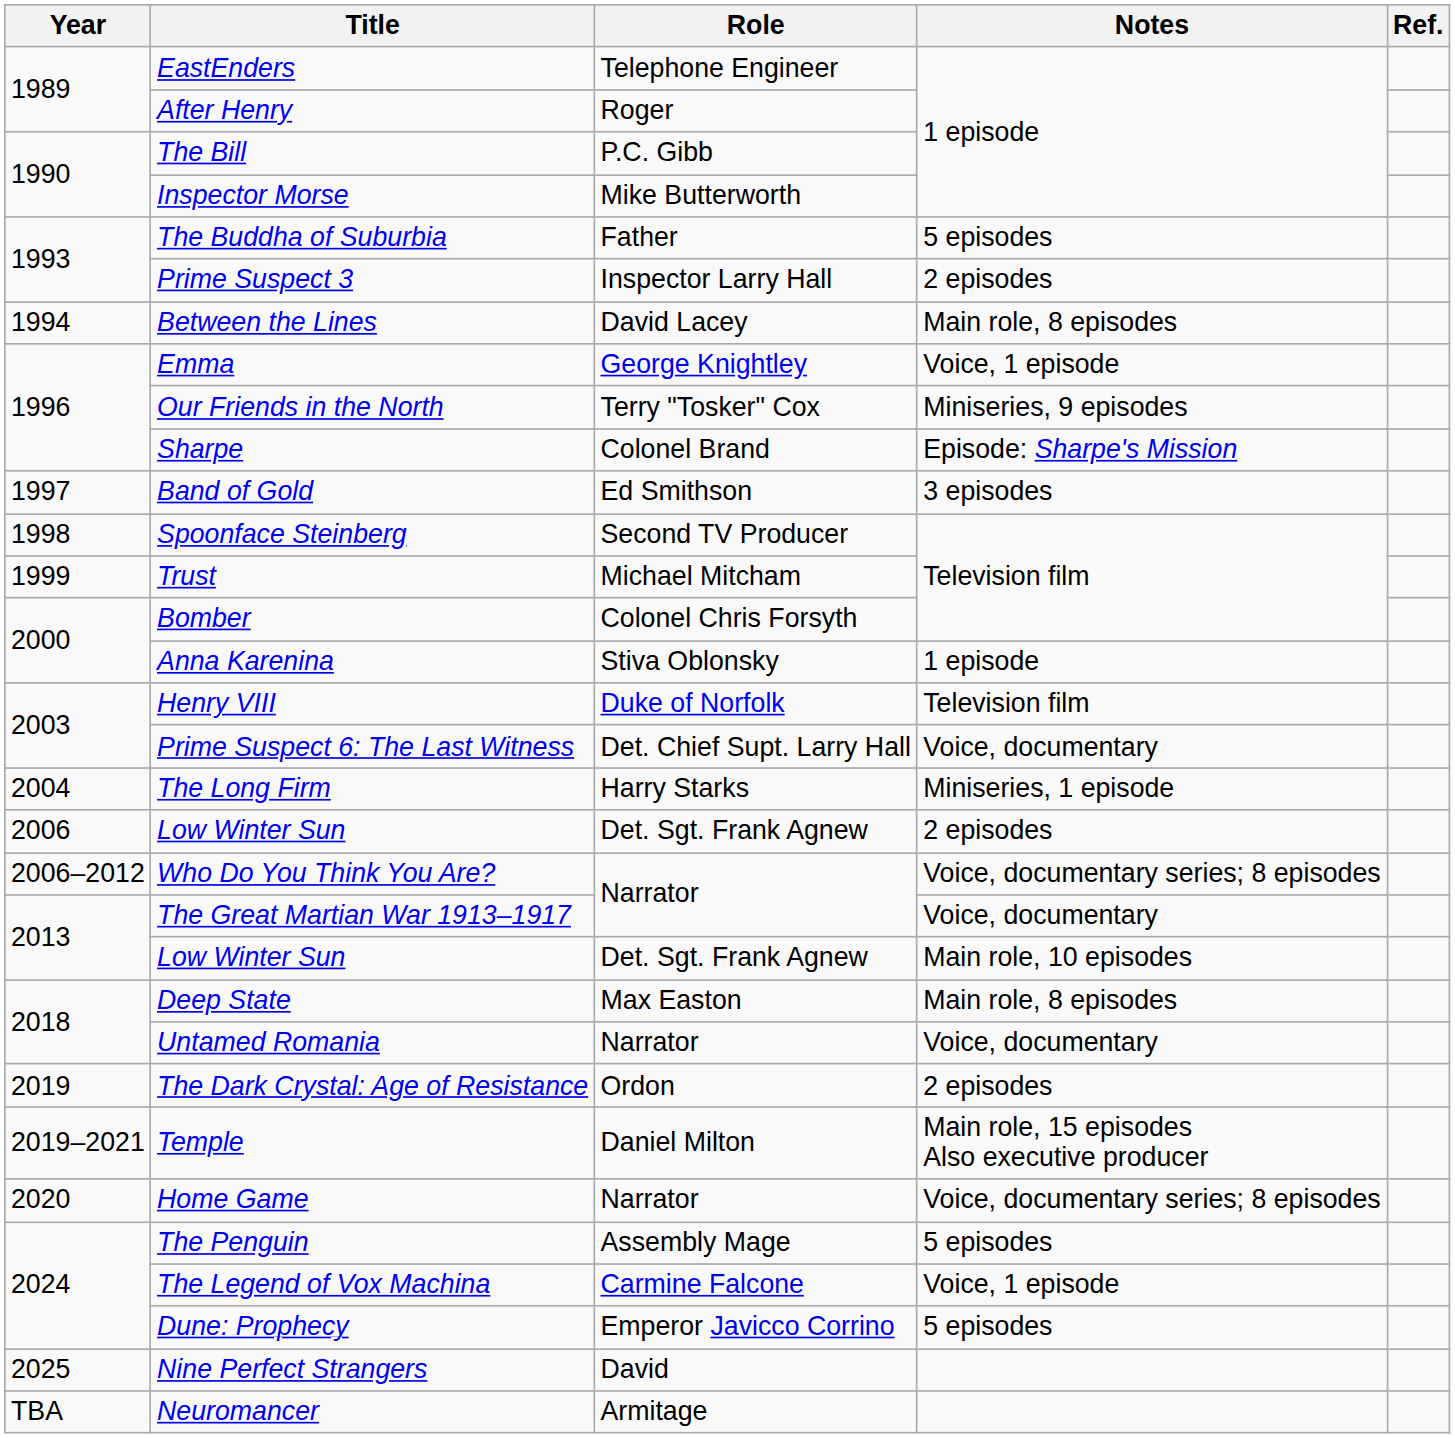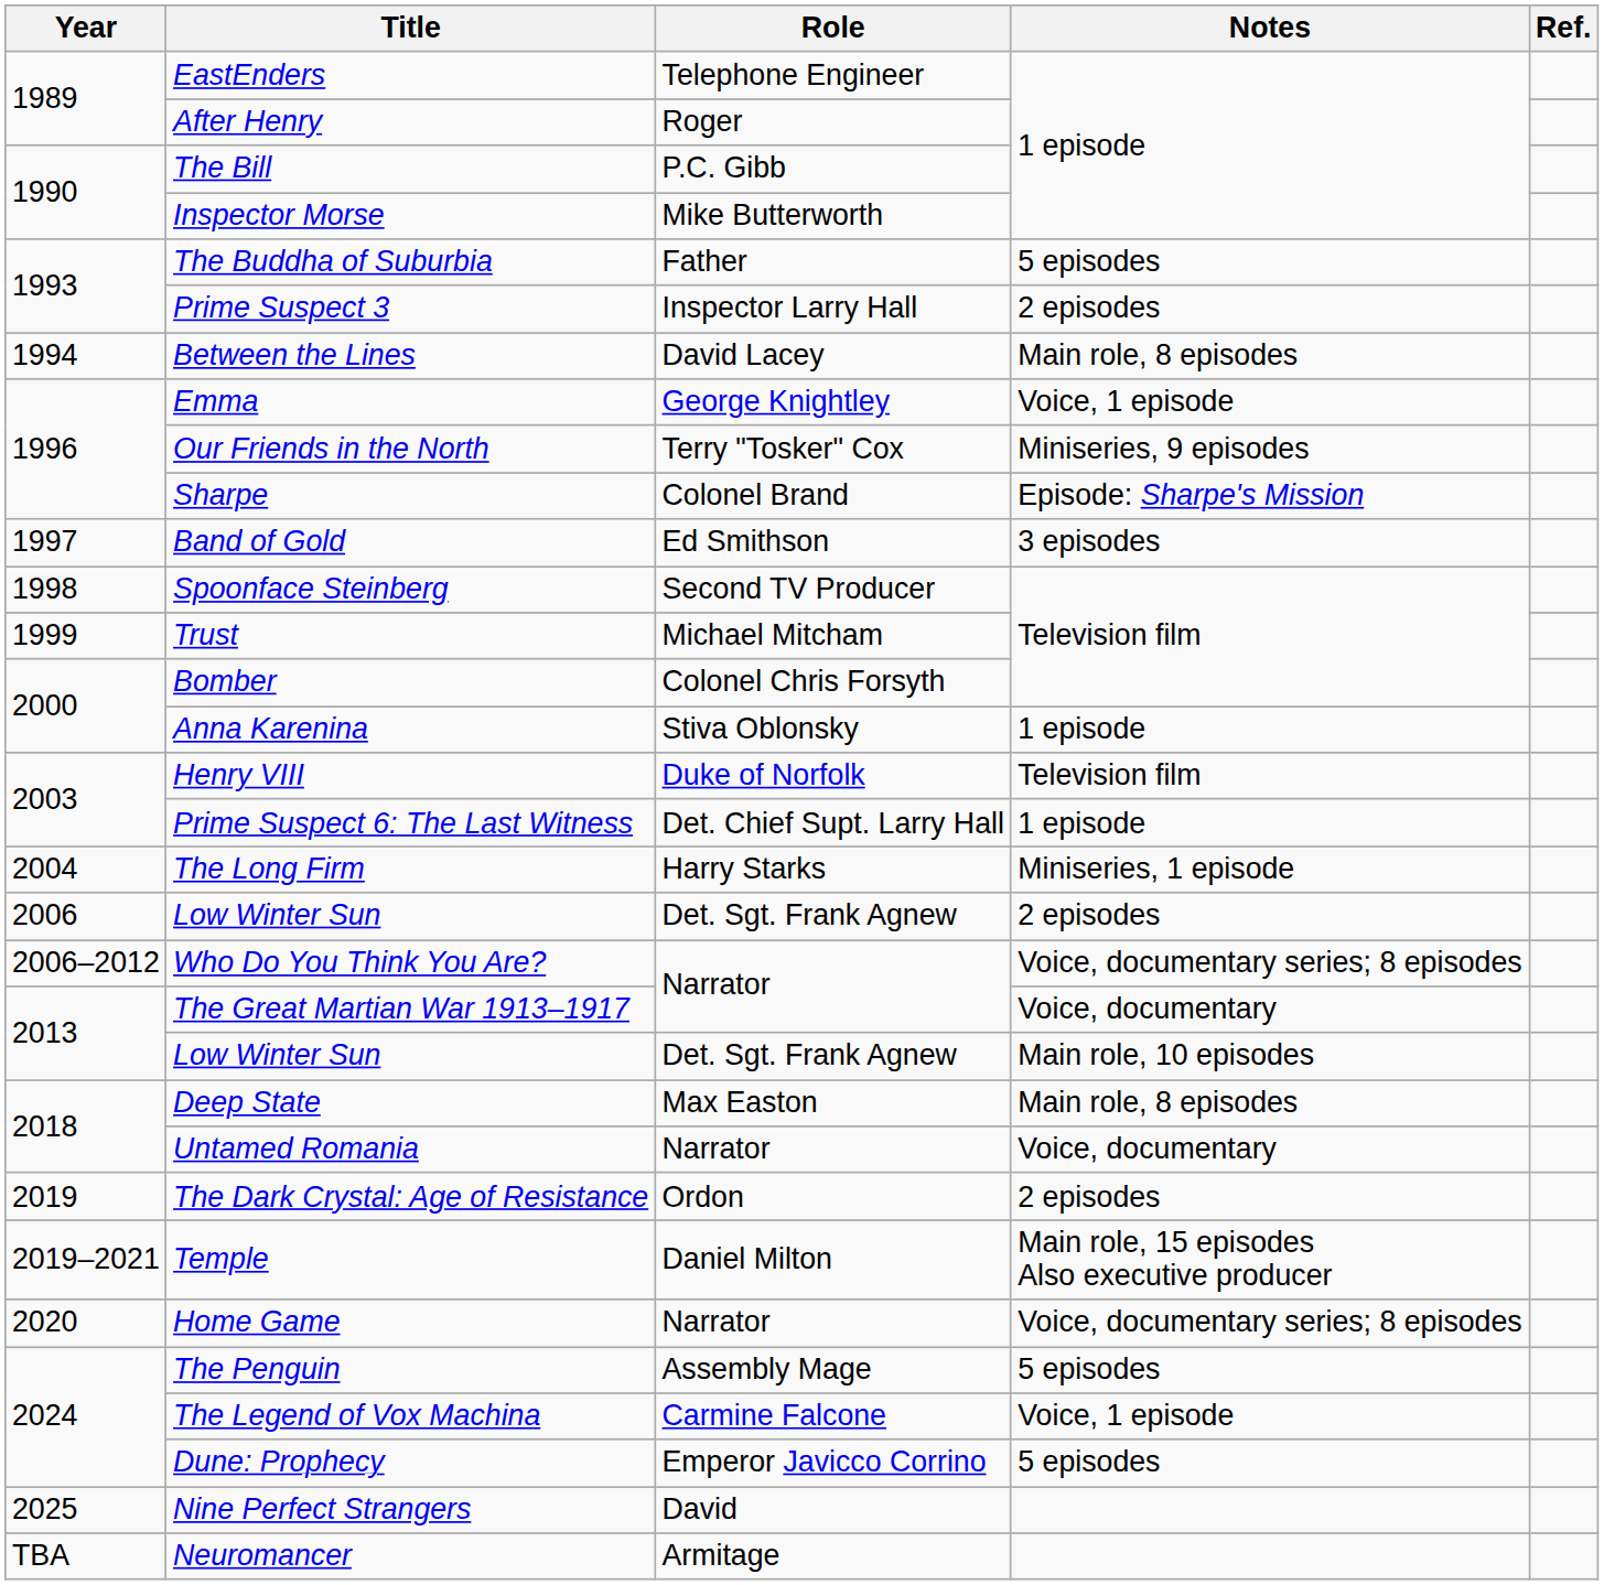 <table class="wikitable sortable">
 <tr>
 <th>Year</th>
 <th>Title</th>
 <th>Role</th>
 <th class="unsortable">Notes</th>
 <th>Ref.</th>
 </tr>
 <tr>
 <td rowspan="2">1989</td>
 <td><em><a href='#'>EastEnders</a></em></td>
 <td>Telephone Engineer</td>
 <td rowspan="4">1 episode</td>
 <td></td>
 </tr>
 <tr>
 <td><em><a href='#'>After Henry</a></em></td>
 <td>Roger</td>
 <td></td>
 </tr>
 <tr>
 <td rowspan="2">1990</td>
 <td><em><a href='#'>The Bill</a></em></td>
 <td>P.C. Gibb</td>
 <td></td>
 </tr>
 <tr>
 <td><em><a href='#'>Inspector Morse</a></em></td>
 <td>Mike Butterworth</td>
 <td></td>
 </tr>
 <tr>
 <td rowspan="2">1993</td>
 <td><em><a href='#'>The Buddha of Suburbia</a></em></td>
 <td>Father</td>
 <td>5 episodes</td>
 <td></td>
 </tr>
 <tr>
 <td><em><a href='#'>Prime Suspect 3</a></em></td>
 <td>Inspector Larry Hall</td>
 <td>2 episodes</td>
 <td></td>
 </tr>
 <tr>
 <td>1994</td>
 <td><em><a href='#'>Between the Lines</a></em></td>
 <td>David Lacey</td>
 <td>Main role, 8 episodes</td>
 <td></td>
 </tr>
 <tr>
 <td rowspan="3">1996</td>
 <td><em><a href='#'>Emma</a></em></td>
 <td><a href='#'>George Knightley</a></td>
 <td>Voice, 1 episode</td>
 <td></td>
 </tr>
 <tr>
 <td><em><a href='#'>Our Friends in the North</a></em></td>
 <td>Terry "Tosker" Cox</td>
 <td>Miniseries, 9 episodes</td>
 <td></td>
 </tr>
 <tr>
 <td><a href='#'><em>Sharpe</em></a></td>
 <td>Colonel Brand</td>
 <td>Episode: <em><a href='#'>Sharpe's Mission</a></em></td>
 <td></td>
 </tr>
 <tr>
 <td>1997</td>
 <td><em><a href='#'>Band of Gold</a></em></td>
 <td>Ed Smithson</td>
 <td>3 episodes</td>
 <td></td>
 </tr>
 <tr>
 <td>1998</td>
 <td><em><a href='#'>Spoonface Steinberg</a></em></td>
 <td>Second TV Producer</td>
 <td rowspan="3">Television film</td>
 <td></td>
 </tr>
 <tr>
 <td>1999</td>
 <td><em><a href='#'>Trust</a></em></td>
 <td>Michael Mitcham</td>
 <td></td>
 </tr>
 <tr>
 <td rowspan="2">2000</td>
 <td><em><a href='#'>Bomber</a></em></td>
 <td>Colonel Chris Forsyth</td>
 <td></td>
 </tr>
 <tr>
 <td><em><a href='#'>Anna Karenina</a></em></td>
 <td>Stiva Oblonsky</td>
 <td>1 episode</td>
 <td></td>
 </tr>
 <tr>
 <td rowspan="2">2003</td>
 <td><em><a href='#'>Henry VIII</a></em></td>
 <td><a href='#'>Duke of Norfolk</a></td>
 <td>Television film</td>
 <td></td>
 </tr>
 <tr>
 <td><em><a href='#'>Prime Suspect 6: The Last Witness</a></em></td>
 <td>Det. Chief Supt. Larry Hall</td>
-<td>Voice, documentary</td>
+<td>1 episode</td>
 <td></td>
 </tr>
 <tr>
 <td>2004</td>
 <td><em><a href='#'>The Long Firm</a></em></td>
 <td>Harry Starks</td>
 <td>Miniseries, 1 episode</td>
 <td></td>
 </tr>
 <tr>
 <td>2006</td>
 <td><em><a href='#'>Low Winter Sun</a></em></td>
 <td>Det. Sgt. Frank Agnew</td>
 <td>2 episodes</td>
 <td></td>
 </tr>
 <tr>
 <td>2006–2012</td>
 <td><em><a href='#'>Who Do You Think You Are?</a></em></td>
 <td rowspan="2">Narrator</td>
 <td>Voice, documentary series; 8 episodes</td>
 <td></td>
 </tr>
 <tr>
 <td rowspan="2">2013</td>
 <td><em><a href='#'>The Great Martian War 1913–1917</a></em></td>
 <td>Voice, documentary</td>
 <td></td>
 </tr>
 <tr>
 <td><em><a href='#'>Low Winter Sun</a></em></td>
 <td>Det. Sgt. Frank Agnew</td>
 <td>Main role, 10 episodes</td>
 <td></td>
 </tr>
 <tr>
 <td rowspan="2">2018</td>
 <td><em><a href='#'>Deep State</a></em></td>
 <td>Max Easton</td>
 <td>Main role, 8 episodes</td>
 <td></td>
 </tr>
 <tr>
 <td><em><a href='#'>Untamed Romania</a></em></td>
 <td>Narrator</td>
 <td>Voice, documentary</td>
 <td></td>
 </tr>
 <tr>
 <td>2019</td>
 <td><em><a href='#'>The Dark Crystal: Age of Resistance</a></em></td>
 <td>Ordon</td>
 <td>2 episodes</td>
 <td></td>
 </tr>
 <tr>
 <td>2019–2021</td>
 <td><em><a href='#'>Temple</a></em></td>
 <td>Daniel Milton</td>
 <td>Main role, 15 episodes<br>Also executive producer</td>
 <td></td>
 </tr>
 <tr>
 <td>2020</td>
 <td><em><a href='#'>Home Game</a></em></td>
 <td>Narrator</td>
 <td>Voice, documentary series; 8 episodes</td>
 <td></td>
 </tr>
 <tr>
 <td rowspan="3">2024</td>
 <td><em><a href='#'>The Penguin</a></em></td>
 <td>Assembly Mage</td>
 <td>5 episodes</td>
 <td></td>
 </tr>
 <tr>
 <td><em><a href='#'>The Legend of Vox Machina</a></em></td>
 <td><a href='#'>Carmine Falcone</a></td>
 <td>Voice, 1 episode</td>
 <td></td>
 </tr>
 <tr>
 <td><em><a href='#'>Dune: Prophecy</a></em></td>
 <td>Emperor <a href='#'>Javicco Corrino</a></td>
 <td>5 episodes</td>
 <td></td>
 </tr>
 <tr>
 <td>2025</td>
 <td><em><a href='#'>Nine Perfect Strangers</a></em></td>
 <td>David</td>
 <td></td>
 <td></td>
 </tr>
 <tr>
 <td>TBA</td>
 <td><em><a href='#'>Neuromancer</a></em></td>
 <td>Armitage</td>
 <td></td>
 <td></td>
 </tr>
 </table>
